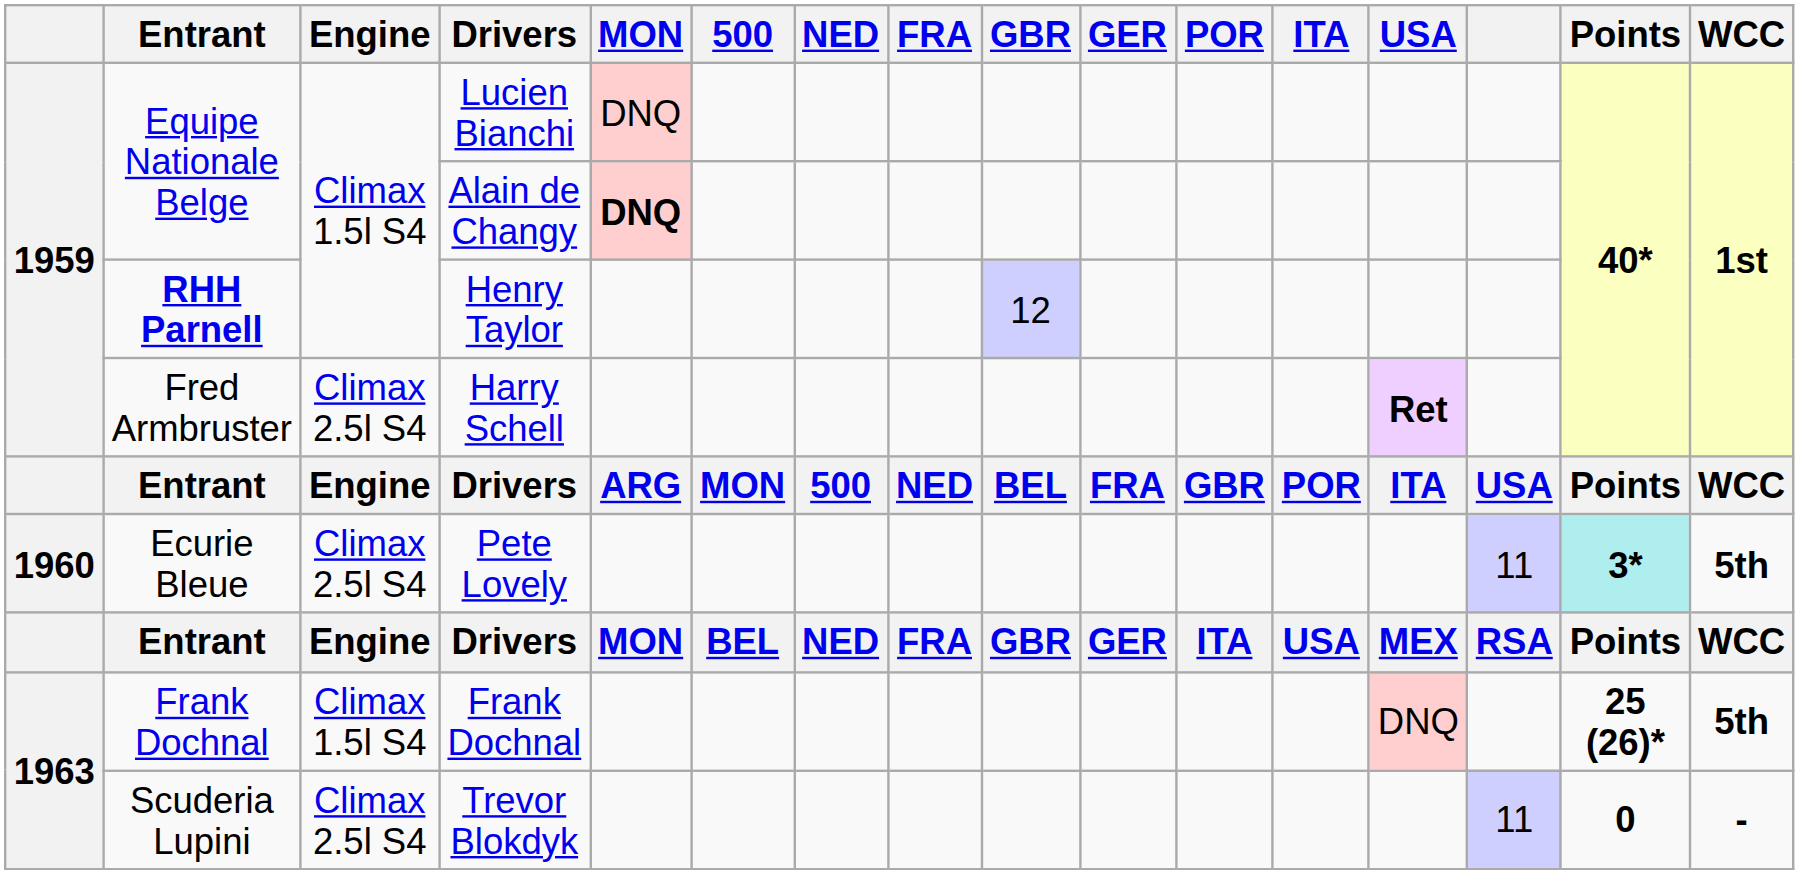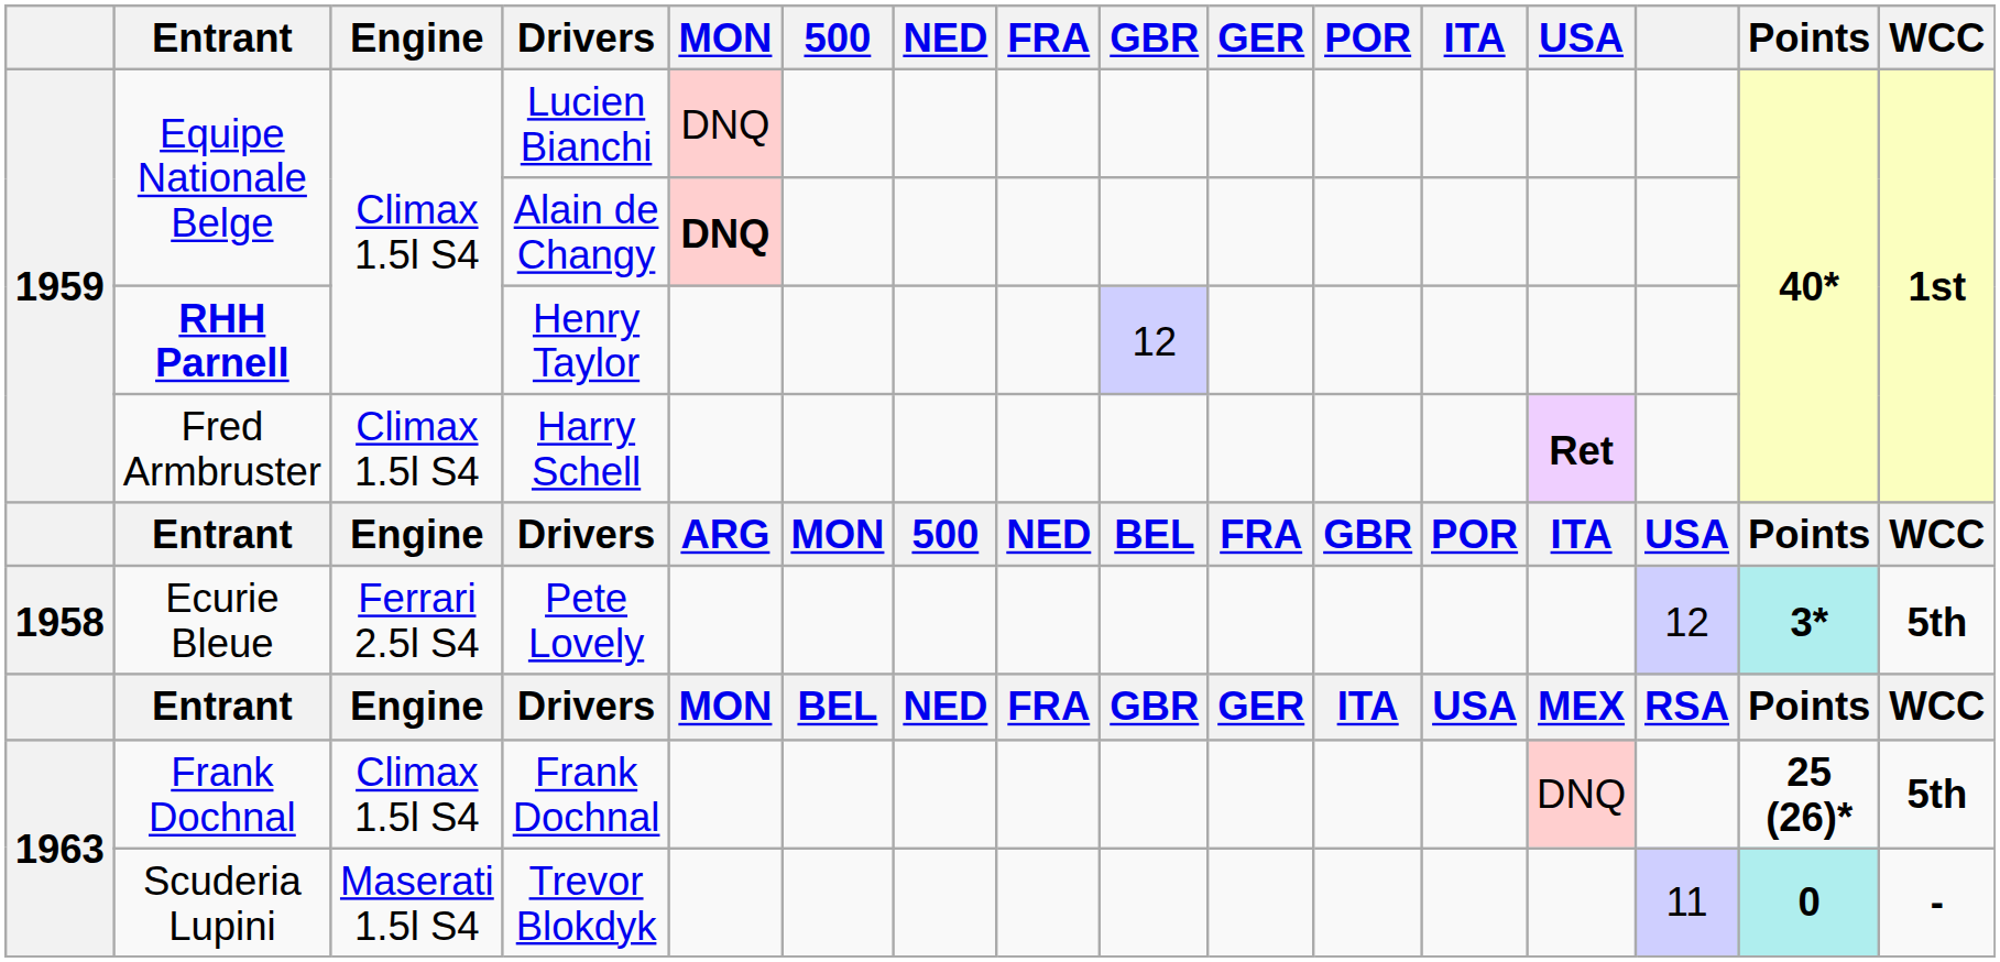 <table class="wikitable" style="text-align:center; font-size:95%">
 <tr>
 <th></th>
 <th>Entrant</th>
 <th>Engine</th>
 <th>Drivers</th>
 <th><a href='#'>MON</a></th>
 <th><a href='#'>500</a></th>
 <th><a href='#'>NED</a></th>
 <th><a href='#'>FRA</a></th>
 <th><a href='#'>GBR</a></th>
 <th><a href='#'>GER</a></th>
 <th><a href='#'>POR</a></th>
 <th><a href='#'>ITA</a></th>
 <th><a href='#'>USA</a></th>
 <th></th>
 <th>Points</th>
 <th>WCC</th>
 </tr>
 <tr>
 <th rowspan="4">1959</th>
 <td rowspan="2"><a href='#'>Equipe Nationale Belge</a></td>
 <td rowspan="3"><a href='#'>Climax</a> 1.5l S4</td>
 <td><a href='#'>Lucien Bianchi</a></td>
 <td style="background:#ffcfcf;">DNQ</td>
 <td></td>
 <td></td>
 <td></td>
 <td></td>
 <td></td>
 <td></td>
 <td></td>
 <td></td>
 <td></td>
 <td rowspan="4" style="background:#FBFFBF;"><strong>40*</strong></td>
 <td rowspan="4" style="background:#FBFFBF;"><strong>1st</strong></td>
 </tr>
 <tr>
 <td><a href='#'>Alain de Changy</a></td>
 <td style="background:#ffcfcf;"><strong>DNQ</strong></td>
 <td></td>
 <td></td>
 <td></td>
 <td></td>
 <td></td>
 <td></td>
 <td></td>
 <td></td>
 <td></td>
 </tr>
 <tr>
 <td><strong><a href='#'>RHH Parnell</a></strong></td>
 <td><a href='#'>Henry Taylor</a></td>
 <td></td>
 <td></td>
 <td></td>
 <td></td>
 <td style="background:#cfcfff;">12</td>
 <td></td>
 <td></td>
 <td></td>
 <td></td>
 <td></td>
 </tr>
 <tr>
 <td>Fred Armbruster</td>
-<td><a href='#'>Climax</a> 2.5l S4</td>
+<td><a href='#'>Climax</a> 1.5l S4</td>
 <td><a href='#'>Harry Schell</a></td>
 <td></td>
 <td></td>
 <td></td>
 <td></td>
 <td></td>
 <td></td>
 <td></td>
 <td></td>
 <td style="background:#efcfff;"><strong>Ret</strong></td>
 <td></td>
 </tr>
 <tr>
 <th></th>
 <th>Entrant</th>
 <th>Engine</th>
 <th>Drivers</th>
 <th><a href='#'>ARG</a></th>
 <th><a href='#'>MON</a></th>
 <th><a href='#'>500</a></th>
 <th><a href='#'>NED</a></th>
 <th><a href='#'>BEL</a></th>
 <th><a href='#'>FRA</a></th>
 <th><a href='#'>GBR</a></th>
 <th><a href='#'>POR</a></th>
 <th><a href='#'>ITA</a></th>
 <th><a href='#'>USA</a></th>
 <th>Points</th>
 <th>WCC</th>
 </tr>
 <tr>
-<th>1960</th>
+<th>1958</th>
 <td>Ecurie Bleue</td>
-<td><a href='#'>Climax</a> 2.5l S4</td>
+<td><a href='#'>Ferrari</a> 2.5l S4</td>
 <td><a href='#'>Pete Lovely</a></td>
 <td></td>
 <td></td>
 <td></td>
 <td></td>
 <td></td>
 <td></td>
 <td></td>
 <td></td>
 <td></td>
-<td style="background:#cfcfff;">11</td>
+<td style="background:#cfcfff;">12</td>
 <td style="background: paleturquoise;"><strong>3*</strong></td>
 <td><strong>5th</strong></td>
 </tr>
 <tr>
 <th></th>
 <th>Entrant</th>
 <th>Engine</th>
 <th>Drivers</th>
 <th><a href='#'>MON</a></th>
 <th><a href='#'>BEL</a></th>
 <th><a href='#'>NED</a></th>
 <th><a href='#'>FRA</a></th>
 <th><a href='#'>GBR</a></th>
 <th><a href='#'>GER</a></th>
 <th><a href='#'>ITA</a></th>
 <th><a href='#'>USA</a></th>
 <th><a href='#'>MEX</a></th>
 <th><a href='#'>RSA</a></th>
 <th>Points</th>
 <th>WCC</th>
 </tr>
 <tr>
 <th rowspan="2">1963</th>
 <td><a href='#'>Frank Dochnal</a></td>
 <td><a href='#'>Climax</a> 1.5l S4</td>
 <td><a href='#'>Frank Dochnal</a></td>
 <td></td>
 <td></td>
 <td></td>
 <td></td>
 <td></td>
 <td></td>
 <td></td>
 <td></td>
 <td style="background:#ffcfcf;">DNQ</td>
 <td></td>
 <td><strong>25 (26)*</strong></td>
 <td><strong>5th</strong></td>
 </tr>
 <tr>
 <td>Scuderia Lupini</td>
-<td><a href='#'>Climax</a> 2.5l S4</td>
+<td><a href='#'>Maserati</a> 1.5l S4</td>
 <td><a href='#'>Trevor Blokdyk</a></td>
 <td></td>
 <td></td>
 <td></td>
 <td></td>
 <td></td>
 <td></td>
 <td></td>
 <td></td>
 <td></td>
 <td style="background:#cfcfff;">11</td>
-<td><strong>0</strong></td>
+<td style="background: paleturquoise;"><strong>0</strong></td>
 <td><strong>-</strong></td>
 </tr>
 </table>
